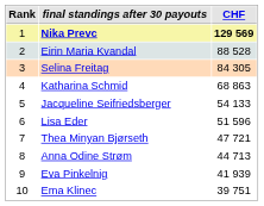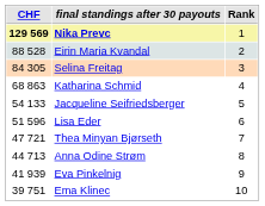 <table cellspacing="1" cellpadding="3" style="border:1px solid #AAAAAA;font-size:86%">
 <tr style="background-color: #E4E4E4;">
+<th style="border-bottom:1px solid #AAAAAA; width: 50px;"><a href='#'>CHF</a></th>
+<th style="border-bottom:1px solid #AAAAAA; width: 210px;"><em>final standings after 30 payouts</em></th>
 <th style="border-bottom:1px solid #AAAAAA; width: 10px;">Rank</th>
-<th style="border-bottom:1px solid #AAAAAA; width: 210px;"><em>final standings after 30 payouts</em></th>
-<th style="border-bottom:1px solid #AAAAAA; width: 50px;"><a href='#'>CHF</a></th>
 </tr>
 <tr style="background:#f7f6a8;">
+<td align=center><strong>129 569</strong></td>
+<td> <strong><a href='#'>Nika Prevc</a></strong></td>
 <td align=center>1</td>
-<td> <strong><a href='#'>Nika Prevc</a></strong></td>
-<td align=center><strong>129 569</strong></td>
 </tr>
 <tr style="background:#dce5e5;">
+<td align=center>88 528</td>
+<td> <a href='#'>Eirin Maria Kvandal</a></td>
 <td align=center>2</td>
-<td> <a href='#'>Eirin Maria Kvandal</a></td>
-<td align=center>88 528</td>
 </tr>
 <tr style="background:#ffdab9;">
+<td align=center>84 305</td>
+<td> <a href='#'>Selina Freitag</a></td>
 <td align=center>3</td>
-<td> <a href='#'>Selina Freitag</a></td>
-<td align=center>84 305</td>
 </tr>
 <tr>
+<td align=center>68 863</td>
+<td> <a href='#'>Katharina Schmid</a></td>
 <td align=center>4</td>
-<td> <a href='#'>Katharina Schmid</a></td>
-<td align=center>68 863</td>
 </tr>
 <tr>
+<td align=center>54 133</td>
+<td> <a href='#'>Jacqueline Seifriedsberger</a></td>
 <td align=center>5</td>
-<td> <a href='#'>Jacqueline Seifriedsberger</a></td>
-<td align=center>54 133</td>
 </tr>
 <tr>
+<td align=center>51 596</td>
+<td> <a href='#'>Lisa Eder</a></td>
 <td align=center>6</td>
-<td> <a href='#'>Lisa Eder</a></td>
-<td align=center>51 596</td>
 </tr>
 <tr>
+<td align=center>47 721</td>
+<td> <a href='#'>Thea Minyan Bjørseth</a></td>
 <td align=center>7</td>
-<td> <a href='#'>Thea Minyan Bjørseth</a></td>
-<td align=center>47 721</td>
 </tr>
 <tr>
+<td align=center>44 713</td>
+<td> <a href='#'>Anna Odine Strøm</a></td>
 <td align=center>8</td>
-<td> <a href='#'>Anna Odine Strøm</a></td>
-<td align=center>44 713</td>
 </tr>
 <tr>
+<td align=center>41 939</td>
+<td> <a href='#'>Eva Pinkelnig</a></td>
 <td align=center>9</td>
-<td> <a href='#'>Eva Pinkelnig</a></td>
-<td align=center>41 939</td>
 </tr>
 <tr>
+<td align=center>39 751</td>
+<td> <a href='#'>Ema Klinec</a></td>
 <td align=center>10</td>
-<td> <a href='#'>Ema Klinec</a></td>
-<td align=center>39 751</td>
 </tr>
 </table>
